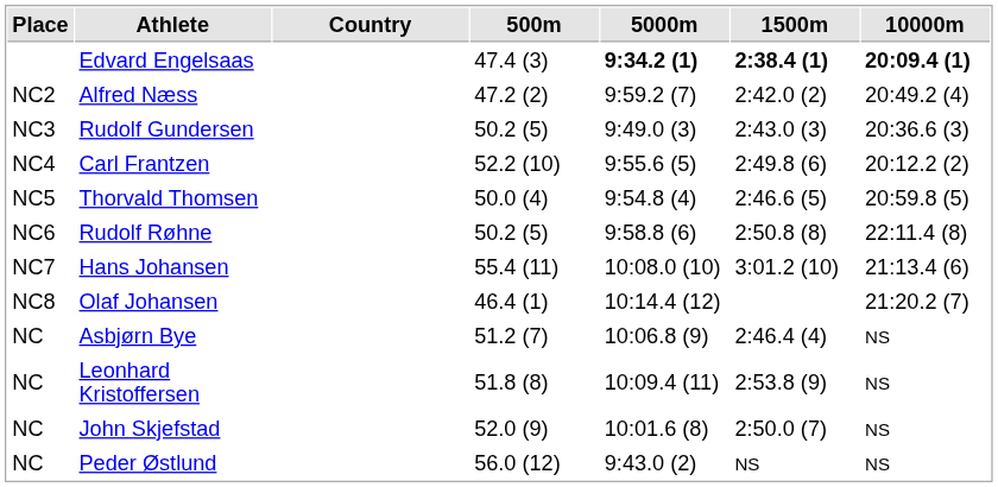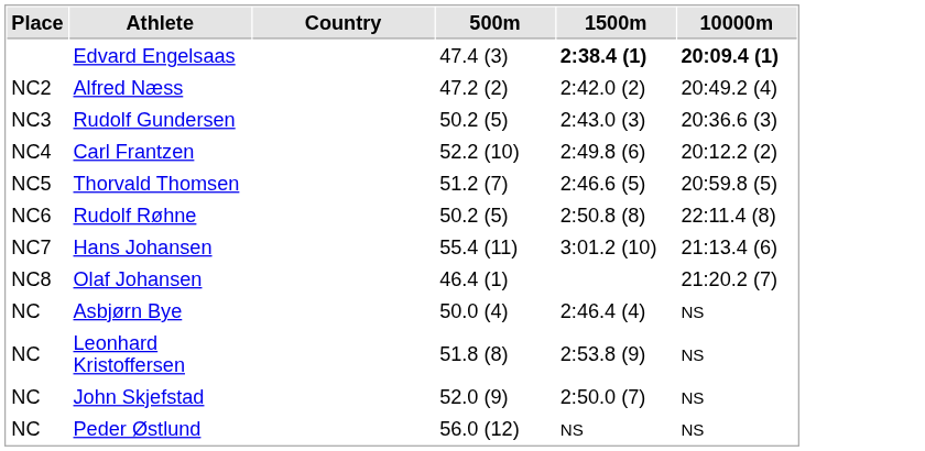 <table cellspacing="1" cellpadding="3" style="border:1px solid #AAAAAA;font-size:90%">
 <tr bgcolor="#E4E4E4">
 <th style="border-bottom:1px solid #AAAAAA" width=15>Place</th>
 <th style="border-bottom:1px solid #AAAAAA" width=125>Athlete</th>
 <th style="border-bottom:1px solid #AAAAAA" width=125>Country</th>
 <th style="border-bottom:1px solid #AAAAAA" width=80>500m</th>
-<th style="border-bottom:1px solid #AAAAAA" width=80>5000m</th>
 <th style="border-bottom:1px solid #AAAAAA" width=80>1500m</th>
 <th style="border-bottom:1px solid #AAAAAA" width=80>10000m</th>
 </tr>
 <tr>
 <td></td>
 <td><a href='#'>Edvard Engelsaas</a></td>
 <td></td>
 <td>47.4 (3)</td>
-<td><strong>9:34.2 (1)</strong></td>
 <td><strong>2:38.4 (1)</strong></td>
 <td><strong>20:09.4 (1)</strong></td>
 </tr>
 <tr>
 <td>NC2</td>
 <td><a href='#'>Alfred Næss</a></td>
 <td></td>
 <td>47.2 (2)</td>
-<td>9:59.2 (7)</td>
 <td>2:42.0 (2)</td>
 <td>20:49.2 (4)</td>
 </tr>
 <tr>
 <td>NC3</td>
 <td><a href='#'>Rudolf Gundersen</a></td>
 <td></td>
 <td>50.2 (5)</td>
-<td>9:49.0 (3)</td>
 <td>2:43.0 (3)</td>
 <td>20:36.6 (3)</td>
 </tr>
 <tr>
 <td>NC4</td>
 <td><a href='#'>Carl Frantzen</a></td>
 <td></td>
 <td>52.2 (10)</td>
-<td>9:55.6 (5)</td>
 <td>2:49.8 (6)</td>
 <td>20:12.2 (2)</td>
 </tr>
 <tr>
 <td>NC5</td>
 <td><a href='#'>Thorvald Thomsen</a></td>
 <td></td>
-<td>50.0 (4)</td>
-<td>9:54.8 (4)</td>
+<td>51.2 (7)</td>
 <td>2:46.6 (5)</td>
 <td>20:59.8 (5)</td>
 </tr>
 <tr>
 <td>NC6</td>
 <td><a href='#'>Rudolf Røhne</a></td>
 <td></td>
 <td>50.2 (5)</td>
-<td>9:58.8 (6)</td>
 <td>2:50.8 (8)</td>
 <td>22:11.4 (8)</td>
 </tr>
 <tr>
 <td>NC7</td>
 <td><a href='#'>Hans Johansen</a></td>
 <td></td>
 <td>55.4 (11)</td>
-<td>10:08.0 (10)</td>
 <td>3:01.2 (10)</td>
 <td>21:13.4 (6)</td>
 </tr>
 <tr>
 <td>NC8</td>
 <td><a href='#'>Olaf Johansen</a></td>
 <td></td>
 <td>46.4 (1)</td>
-<td>10:14.4 (12)</td>
 <td></td>
 <td>21:20.2 (7)</td>
 </tr>
 <tr>
 <td>NC</td>
 <td><a href='#'>Asbjørn Bye</a></td>
 <td></td>
-<td>51.2 (7)</td>
-<td>10:06.8 (9)</td>
+<td>50.0 (4)</td>
 <td>2:46.4 (4)</td>
 <td><small>NS</small></td>
 </tr>
 <tr>
 <td>NC</td>
 <td><a href='#'>Leonhard Kristoffersen</a></td>
 <td></td>
 <td>51.8 (8)</td>
-<td>10:09.4 (11)</td>
 <td>2:53.8 (9)</td>
 <td><small>NS</small></td>
 </tr>
 <tr>
 <td>NC</td>
 <td><a href='#'>John Skjefstad</a></td>
 <td></td>
 <td>52.0 (9)</td>
-<td>10:01.6 (8)</td>
 <td>2:50.0 (7)</td>
 <td><small>NS</small></td>
 </tr>
 <tr>
 <td>NC</td>
 <td><a href='#'>Peder Østlund</a></td>
 <td></td>
 <td>56.0 (12)</td>
-<td>9:43.0 (2)</td>
 <td><small>NS</small></td>
 <td><small>NS</small></td>
 </tr>
 </table>
